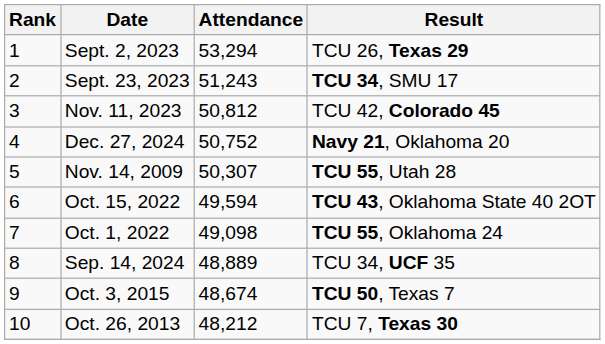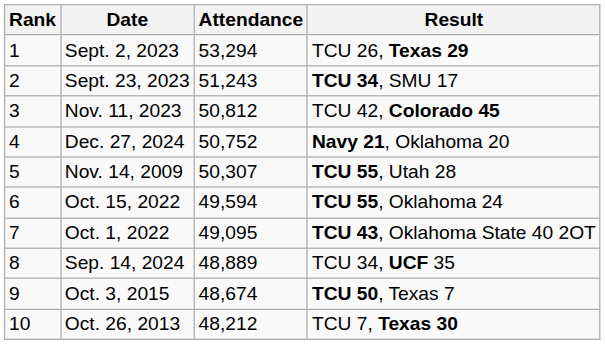 <table class="wikitable">
 <tr>
 <th style=>Rank</th>
 <th style=>Date</th>
 <th style=>Attendance</th>
 <th style=>Result</th>
 </tr>
 <tr>
 <td>1</td>
 <td>Sept. 2, 2023</td>
 <td>53,294</td>
 <td>TCU 26, <strong>Texas 29</strong></td>
 </tr>
 <tr>
 <td>2</td>
 <td>Sept. 23, 2023</td>
 <td>51,243</td>
 <td><strong>TCU 34</strong>, SMU 17</td>
 </tr>
 <tr>
 <td>3</td>
 <td>Nov. 11, 2023</td>
 <td>50,812</td>
 <td>TCU 42, <strong>Colorado 45</strong></td>
 </tr>
 <tr>
 <td>4</td>
 <td>Dec. 27, 2024</td>
 <td>50,752</td>
 <td><strong>Navy 21</strong>, Oklahoma 20</td>
 </tr>
 <tr>
 <td>5</td>
 <td>Nov. 14, 2009</td>
 <td>50,307</td>
 <td><strong>TCU 55</strong>, Utah 28</td>
 </tr>
 <tr>
 <td>6</td>
 <td>Oct. 15, 2022</td>
 <td>49,594</td>
-<td><strong>TCU 43</strong>, Oklahoma State 40 2OT</td>
+<td><strong>TCU 55</strong>, Oklahoma 24</td>
 </tr>
 <tr>
 <td>7</td>
 <td>Oct. 1, 2022</td>
-<td>49,098</td>
-<td><strong>TCU 55</strong>, Oklahoma 24</td>
+<td>49,095</td>
+<td><strong>TCU 43</strong>, Oklahoma State 40 2OT</td>
 </tr>
 <tr>
 <td>8</td>
 <td>Sep. 14, 2024</td>
 <td>48,889</td>
 <td>TCU 34, <strong>UCF</strong> 35</td>
 </tr>
 <tr>
 <td>9</td>
 <td>Oct. 3, 2015</td>
 <td>48,674</td>
 <td><strong>TCU 50</strong>, Texas 7</td>
 </tr>
 <tr>
 <td>10</td>
 <td>Oct. 26, 2013</td>
 <td>48,212</td>
 <td>TCU 7, <strong>Texas 30</strong></td>
 </tr>
 <tr>
 </tr>
 </table>
